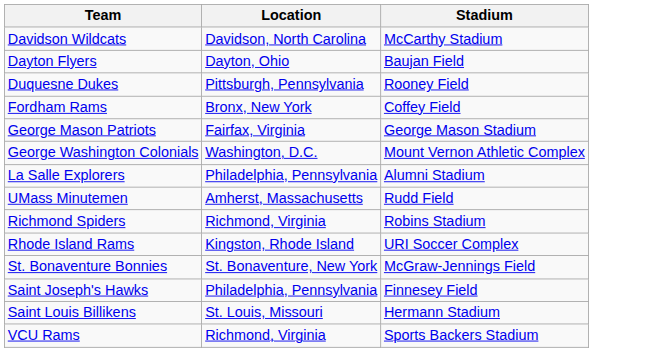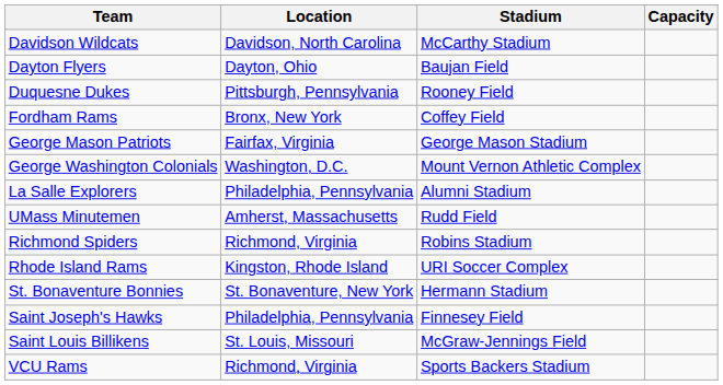 <table class="wikitable sortable" style="text-align: left;">
 <tr>
 <th>Team</th>
 <th>Location</th>
 <th>Stadium</th>
+<th>Capacity</th>
 </tr>
 <tr>
 <td><a href='#'>Davidson Wildcats</a></td>
 <td><a href='#'>Davidson, North Carolina</a></td>
 <td><a href='#'>McCarthy Stadium</a></td>
+<td align="center"></td>
 </tr>
 <tr>
 <td><a href='#'>Dayton Flyers</a></td>
 <td><a href='#'>Dayton, Ohio</a></td>
 <td><a href='#'>Baujan Field</a></td>
+<td align="center"></td>
 </tr>
 <tr>
 <td><a href='#'>Duquesne Dukes</a></td>
 <td><a href='#'>Pittsburgh, Pennsylvania</a></td>
 <td><a href='#'>Rooney Field</a></td>
+<td align="center"></td>
 </tr>
 <tr>
 <td><a href='#'>Fordham Rams</a></td>
 <td><a href='#'>Bronx, New York</a></td>
 <td><a href='#'>Coffey Field</a></td>
+<td align="center"></td>
 </tr>
 <tr>
 <td><a href='#'>George Mason Patriots</a></td>
 <td><a href='#'>Fairfax, Virginia</a></td>
 <td><a href='#'>George Mason Stadium</a></td>
+<td align="center"></td>
 </tr>
 <tr>
 <td><a href='#'>George Washington Colonials</a></td>
 <td><a href='#'>Washington, D.C.</a></td>
 <td><a href='#'>Mount Vernon Athletic Complex</a></td>
+<td align="center"></td>
 </tr>
 <tr>
 <td><a href='#'>La Salle Explorers</a></td>
 <td><a href='#'>Philadelphia, Pennsylvania</a></td>
 <td><a href='#'>Alumni Stadium</a></td>
+<td align="center"></td>
 </tr>
 <tr>
 <td><a href='#'>UMass Minutemen</a></td>
 <td><a href='#'>Amherst, Massachusetts</a></td>
 <td><a href='#'>Rudd Field</a></td>
+<td align="center"></td>
 </tr>
 <tr>
 <td><a href='#'>Richmond Spiders</a></td>
 <td><a href='#'>Richmond, Virginia</a></td>
 <td><a href='#'>Robins Stadium</a></td>
+<td align="center"></td>
 </tr>
 <tr>
 <td><a href='#'>Rhode Island Rams</a></td>
 <td><a href='#'>Kingston, Rhode Island</a></td>
 <td><a href='#'>URI Soccer Complex</a></td>
+<td align="center"></td>
 </tr>
 <tr>
 <td><a href='#'>St. Bonaventure Bonnies</a></td>
 <td><a href='#'>St. Bonaventure, New York</a></td>
-<td><a href='#'>McGraw-Jennings Field</a></td>
+<td><a href='#'>Hermann Stadium</a></td>
+<td align="center"></td>
 </tr>
 <tr>
 <td><a href='#'>Saint Joseph's Hawks</a></td>
 <td><a href='#'>Philadelphia, Pennsylvania</a></td>
 <td><a href='#'>Finnesey Field</a></td>
+<td align="center"></td>
 </tr>
 <tr>
 <td><a href='#'>Saint Louis Billikens</a></td>
 <td><a href='#'>St. Louis, Missouri</a></td>
-<td><a href='#'>Hermann Stadium</a></td>
+<td><a href='#'>McGraw-Jennings Field</a></td>
+<td align="center"></td>
 </tr>
 <tr>
 <td><a href='#'>VCU Rams</a></td>
 <td><a href='#'>Richmond, Virginia</a></td>
 <td><a href='#'>Sports Backers Stadium</a></td>
+<td align="center"></td>
 </tr>
 </table>
